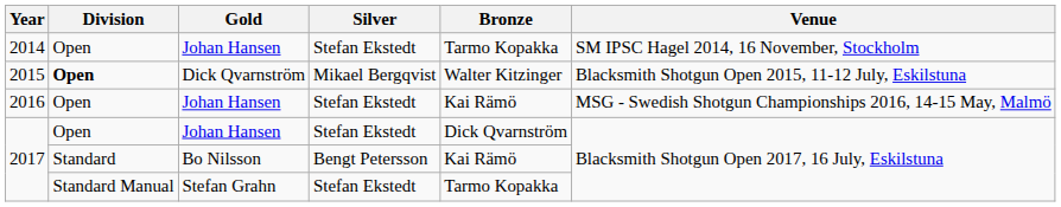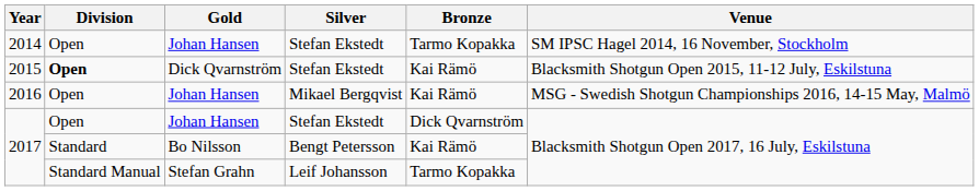 <table class="wikitable sortable" style="text-align: left;">
 <tr>
 <th>Year</th>
 <th>Division</th>
 <th> Gold</th>
 <th> Silver</th>
 <th> Bronze</th>
 <th>Venue</th>
 </tr>
 <tr>
 <td>2014</td>
 <td>Open</td>
 <td><a href='#'>Johan Hansen</a></td>
 <td>Stefan Ekstedt</td>
 <td>Tarmo Kopakka</td>
 <td>SM IPSC Hagel 2014, 16 November, <a href='#'>Stockholm</a></td>
 </tr>
 <tr>
 <td>2015</td>
 <td><strong>Open</strong></td>
 <td>Dick Qvarnström</td>
-<td>Mikael Bergqvist</td>
-<td>Walter Kitzinger</td>
+<td>Stefan Ekstedt</td>
+<td>Kai Rämö</td>
 <td>Blacksmith Shotgun Open 2015, 11-12 July, <a href='#'>Eskilstuna</a></td>
 </tr>
 <tr>
 <td>2016</td>
 <td>Open</td>
 <td><a href='#'>Johan Hansen</a></td>
-<td>Stefan Ekstedt</td>
+<td>Mikael Bergqvist</td>
 <td>Kai Rämö</td>
 <td>MSG - Swedish Shotgun Championships 2016, 14-15 May, <a href='#'>Malmö</a></td>
 </tr>
 <tr>
 <td rowspan="3">2017</td>
 <td>Open</td>
 <td><a href='#'>Johan Hansen</a></td>
 <td>Stefan Ekstedt</td>
 <td>Dick Qvarnström</td>
 <td rowspan="3">Blacksmith Shotgun Open 2017, 16 July, <a href='#'>Eskilstuna</a></td>
 </tr>
 <tr>
 <td>Standard</td>
 <td>Bo Nilsson</td>
 <td>Bengt Petersson</td>
 <td>Kai Rämö</td>
 </tr>
 <tr>
 <td>Standard Manual</td>
 <td>Stefan Grahn</td>
-<td>Stefan Ekstedt</td>
+<td>Leif Johansson</td>
 <td>Tarmo Kopakka</td>
 </tr>
 </table>
